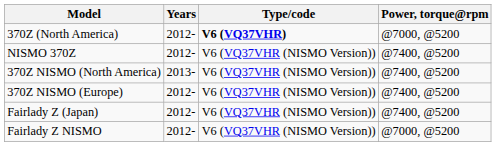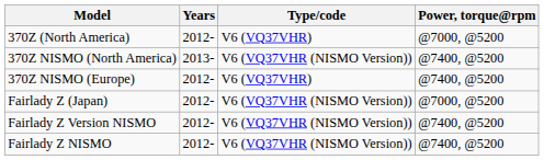 <table class="wikitable">
 <tr>
 <th>Model</th>
 <th>Years</th>
 <th>Type/code</th>
 <th>Power, torque@rpm</th>
 </tr>
 <tr>
 <td>370Z (North America)</td>
 <td>2012-</td>
-<td><strong> V6 (<a href='#'>VQ37VHR</a>)</strong></td>
+<td> V6 (<a href='#'>VQ37VHR</a>)</td>
 <td>@7000, @5200</td>
-</tr>
-<tr>
-<td>NISMO 370Z</td>
-<td>2012-</td>
-<td> V6 (<a href='#'>VQ37VHR</a> (NISMO Version))</td>
-<td>@7400, @5200</td>
 </tr>
 <tr>
 <td>370Z NISMO (North America)</td>
 <td>2013-</td>
 <td> V6 (<a href='#'>VQ37VHR</a> (NISMO Version))</td>
 <td>@7400, @5200</td>
 </tr>
 <tr>
 <td>370Z NISMO (Europe)</td>
 <td>2012-</td>
-<td> V6 (<a href='#'>VQ37VHR</a> (NISMO Version))</td>
+<td> V6 (<a href='#'>VQ37VHR</a>)</td>
 <td>@7400, @5200</td>
 </tr>
 <tr>
 <td>Fairlady Z (Japan)</td>
+<td>2012-</td>
+<td> V6 (<a href='#'>VQ37VHR</a> (NISMO Version))</td>
+<td>@7000, @5200</td>
+</tr>
+<tr>
+<td>Fairlady Z Version NISMO</td>
 <td>2012-</td>
 <td> V6 (<a href='#'>VQ37VHR</a> (NISMO Version))</td>
 <td>@7400, @5200</td>
 </tr>
 <tr>
 <td>Fairlady Z NISMO</td>
 <td>2012-</td>
 <td> V6 (<a href='#'>VQ37VHR</a> (NISMO Version))</td>
-<td>@7000, @5200</td>
+<td>@7400, @5200</td>
 </tr>
 </table>
